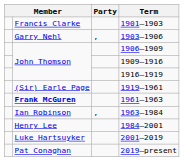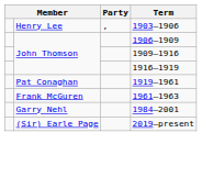 <table class="wikitable">
 <tr>
 <th colspan="2">Member</th>
 <th>Party</th>
 <th>Term</th>
 </tr>
 <tr>
 <td> </td>
-<td><a href='#'>Francis Clarke</a></td>
-<td></td>
-<td><a href='#'>1901</a>–1903</td>
-</tr>
-<tr>
-<td> </td>
-<td><a href='#'>Garry Nehl</a></td>
+<td><a href='#'>Henry Lee</a></td>
 <td>, </td>
 <td><a href='#'>1903</a>–1906</td>
 </tr>
 <tr>
 <td> </td>
 <td rowspan="3"><a href='#'>John Thomson</a></td>
 <td></td>
 <td><a href='#'>1906</a>–1909</td>
 </tr>
 <tr>
 <td> </td>
 <td></td>
 <td>1909–1916</td>
 </tr>
 <tr>
 <td> </td>
 <td></td>
 <td>1916–1919</td>
 </tr>
 <tr>
 <td> </td>
-<td><a href='#'>(Sir) Earle Page</a></td>
+<td><a href='#'>Pat Conaghan</a></td>
 <td></td>
 <td><a href='#'>1919</a>–1961</td>
 </tr>
 <tr>
 <td> </td>
-<td><strong><a href='#'>Frank McGuren</a></strong></td>
+<td><a href='#'>Frank McGuren</a></td>
 <td></td>
 <td><a href='#'>1961</a>–1963</td>
 </tr>
 <tr>
 <td> </td>
-<td><a href='#'>Ian Robinson</a></td>
-<td>, </td>
-<td><a href='#'>1963</a>–1984</td>
-</tr>
-<tr>
-<td> </td>
-<td><a href='#'>Henry Lee</a></td>
+<td><a href='#'>Garry Nehl</a></td>
 <td></td>
 <td><a href='#'>1984</a>–2001</td>
 </tr>
 <tr>
 <td> </td>
-<td><a href='#'>Luke Hartsuyker</a></td>
-<td></td>
-<td><a href='#'>2001</a>–2019</td>
-</tr>
-<tr>
-<td> </td>
-<td><a href='#'>Pat Conaghan</a></td>
+<td><a href='#'>(Sir) Earle Page</a></td>
 <td></td>
 <td><a href='#'>2019</a>–present</td>
 </tr>
 </table>
